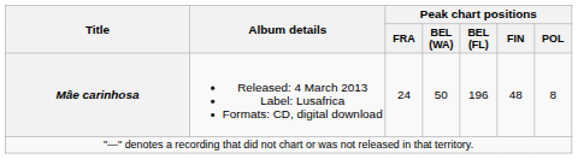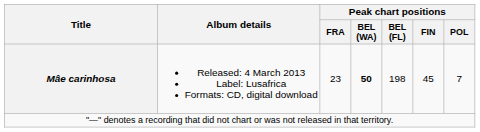 <table class="wikitable plainrowheaders" style="text-align:center;">
 <tr>
 <th scope="col" rowspan="2" style="width:15em;">Title</th>
 <th scope="col" rowspan="2">Album details</th>
 <th scope="col" colspan="5">Peak chart positions</th>
 </tr>
 <tr>
 <th scope="col" style="width:3em;font-size:90%;">FRA<br></th>
 <th scope="col" style="width:3em;font-size:90%;">BEL (WA)<br></th>
 <th scope="col" style="width:3em;font-size:90%;">BEL (FL)<br></th>
 <th scope="col" style="width:3em;font-size:90%;">FIN<br></th>
 <th scope="col" style="width:3em;font-size:90%;">POL<br></th>
 </tr>
 <tr>
 <th scope="row"><em>Mâe carinhosa</em></th>
 <td><br><ul><li>Released: 4 March 2013</li><li>Label: Lusafrica</li><li>Formats: CD, digital download</li></ul></td>
-<td>24</td>
-<td>50</td>
-<td>196</td>
-<td>48</td>
-<td>8</td>
+<td>23</td>
+<td><strong>50</strong></td>
+<td>198</td>
+<td>45</td>
+<td>7</td>
 </tr>
 <tr>
 <td colspan="20" style="font-size:90%">"—" denotes a recording that did not chart or was not released in that territory.</td>
 </tr>
 </table>
